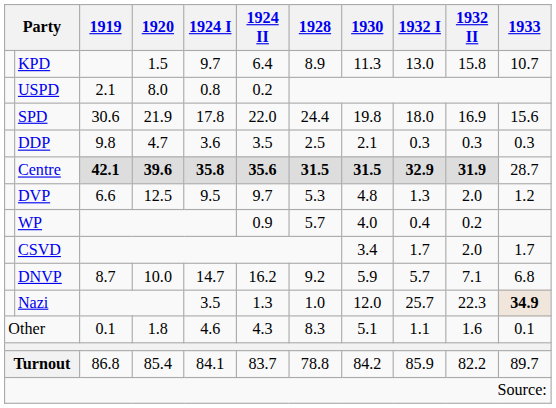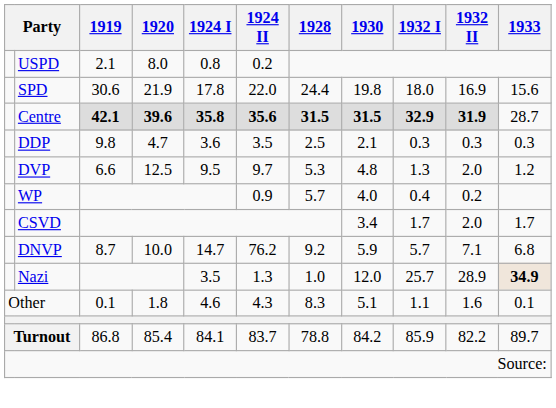 <table class=wikitable style="font-size:90%; text-align:center">
 <tr>
 <th style="width:60px" colspan=2>Party</th>
 <th style="width:40px"><a href='#'>1919</a></th>
 <th style="width:40px"><a href='#'>1920</a></th>
 <th style="width:40px"><a href='#'>1924 I</a></th>
 <th style="width:40px"><a href='#'>1924 II</a></th>
 <th style="width:40px"><a href='#'>1928</a></th>
 <th style="width:40px"><a href='#'>1930</a></th>
 <th style="width:40px"><a href='#'>1932 I</a></th>
 <th style="width:40px"><a href='#'>1932 II</a></th>
 <th style="width:40px"><a href='#'>1933</a></th>
-</tr>
-<tr>
-<td bgcolor=></td>
-<td align=left><a href='#'>KPD</a></td>
-<td></td>
-<td>1.5</td>
-<td>9.7</td>
-<td>6.4</td>
-<td>8.9</td>
-<td>11.3</td>
-<td>13.0</td>
-<td>15.8</td>
-<td>10.7</td>
 </tr>
 <tr>
 <td bgcolor=></td>
 <td align=left><a href='#'>USPD</a></td>
 <td>2.1</td>
 <td>8.0</td>
 <td>0.8</td>
 <td>0.2</td>
 </tr>
 <tr>
 <td bgcolor=></td>
 <td align=left><a href='#'>SPD</a></td>
 <td>30.6</td>
 <td>21.9</td>
 <td>17.8</td>
 <td>22.0</td>
 <td>24.4</td>
 <td>19.8</td>
 <td>18.0</td>
 <td>16.9</td>
 <td>15.6</td>
 </tr>
 <tr>
 <td bgcolor=></td>
+<td align=left><a href='#'>Centre</a></td>
+<td bgcolor=#DDDDDD><strong>42.1</strong></td>
+<td bgcolor=#DDDDDD><strong>39.6</strong></td>
+<td bgcolor=#DDDDDD><strong>35.8</strong></td>
+<td bgcolor=#DDDDDD><strong>35.6</strong></td>
+<td bgcolor=#DDDDDD><strong>31.5</strong></td>
+<td bgcolor=#DDDDDD><strong>31.5</strong></td>
+<td bgcolor=#DDDDDD><strong>32.9</strong></td>
+<td bgcolor=#DDDDDD><strong>31.9</strong></td>
+<td>28.7</td>
+</tr>
+<tr>
+<td bgcolor=></td>
 <td align=left><a href='#'>DDP</a></td>
 <td>9.8</td>
 <td>4.7</td>
 <td>3.6</td>
 <td>3.5</td>
 <td>2.5</td>
 <td>2.1</td>
 <td>0.3</td>
 <td>0.3</td>
 <td>0.3</td>
-</tr>
-<tr>
-<td bgcolor=></td>
-<td align=left><a href='#'>Centre</a></td>
-<td bgcolor=#DDDDDD><strong>42.1</strong></td>
-<td bgcolor=#DDDDDD><strong>39.6</strong></td>
-<td bgcolor=#DDDDDD><strong>35.8</strong></td>
-<td bgcolor=#DDDDDD><strong>35.6</strong></td>
-<td bgcolor=#DDDDDD><strong>31.5</strong></td>
-<td bgcolor=#DDDDDD><strong>31.5</strong></td>
-<td bgcolor=#DDDDDD><strong>32.9</strong></td>
-<td bgcolor=#DDDDDD><strong>31.9</strong></td>
-<td>28.7</td>
 </tr>
 <tr>
 <td bgcolor=></td>
 <td align=left><a href='#'>DVP</a></td>
 <td>6.6</td>
 <td>12.5</td>
 <td>9.5</td>
 <td>9.7</td>
 <td>5.3</td>
 <td>4.8</td>
 <td>1.3</td>
 <td>2.0</td>
 <td>1.2</td>
 </tr>
 <tr>
 <td bgcolor=></td>
 <td align=left><a href='#'>WP</a></td>
 <td colspan=3></td>
 <td>0.9</td>
 <td>5.7</td>
 <td>4.0</td>
 <td>0.4</td>
 <td>0.2</td>
 </tr>
 <tr>
 <td bgcolor=></td>
 <td align=left><a href='#'>CSVD</a></td>
 <td colspan=5></td>
 <td>3.4</td>
 <td>1.7</td>
 <td>2.0</td>
 <td>1.7</td>
 </tr>
 <tr>
 <td bgcolor=></td>
 <td align=left><a href='#'>DNVP</a></td>
 <td>8.7</td>
 <td>10.0</td>
 <td>14.7</td>
-<td>16.2</td>
+<td>76.2</td>
 <td>9.2</td>
 <td>5.9</td>
 <td>5.7</td>
 <td>7.1</td>
 <td>6.8</td>
 </tr>
 <tr>
 <td bgcolor=></td>
 <td align=left><a href='#'>Nazi</a></td>
 <td colspan=2></td>
 <td>3.5</td>
 <td>1.3</td>
 <td>1.0</td>
 <td>12.0</td>
 <td>25.7</td>
-<td>22.3</td>
+<td>28.9</td>
 <td bgcolor=#F0E6DB><strong>34.9</strong></td>
 </tr>
 <tr>
 <td colspan=2 align=left>Other</td>
 <td>0.1</td>
 <td>1.8</td>
 <td>4.6</td>
 <td>4.3</td>
 <td>8.3</td>
 <td>5.1</td>
 <td>1.1</td>
 <td>1.6</td>
 <td>0.1</td>
 </tr>
 <tr>
 <th colspan=11></th>
 </tr>
 <tr>
 <th colspan=2 align=left>Turnout</th>
 <td>86.8</td>
 <td>85.4</td>
 <td>84.1</td>
 <td>83.7</td>
 <td>78.8</td>
 <td>84.2</td>
 <td>85.9</td>
 <td>82.2</td>
 <td>89.7</td>
 </tr>
 <tr>
 <td colspan=11 align=right>Source: </td>
 </tr>
 </table>
